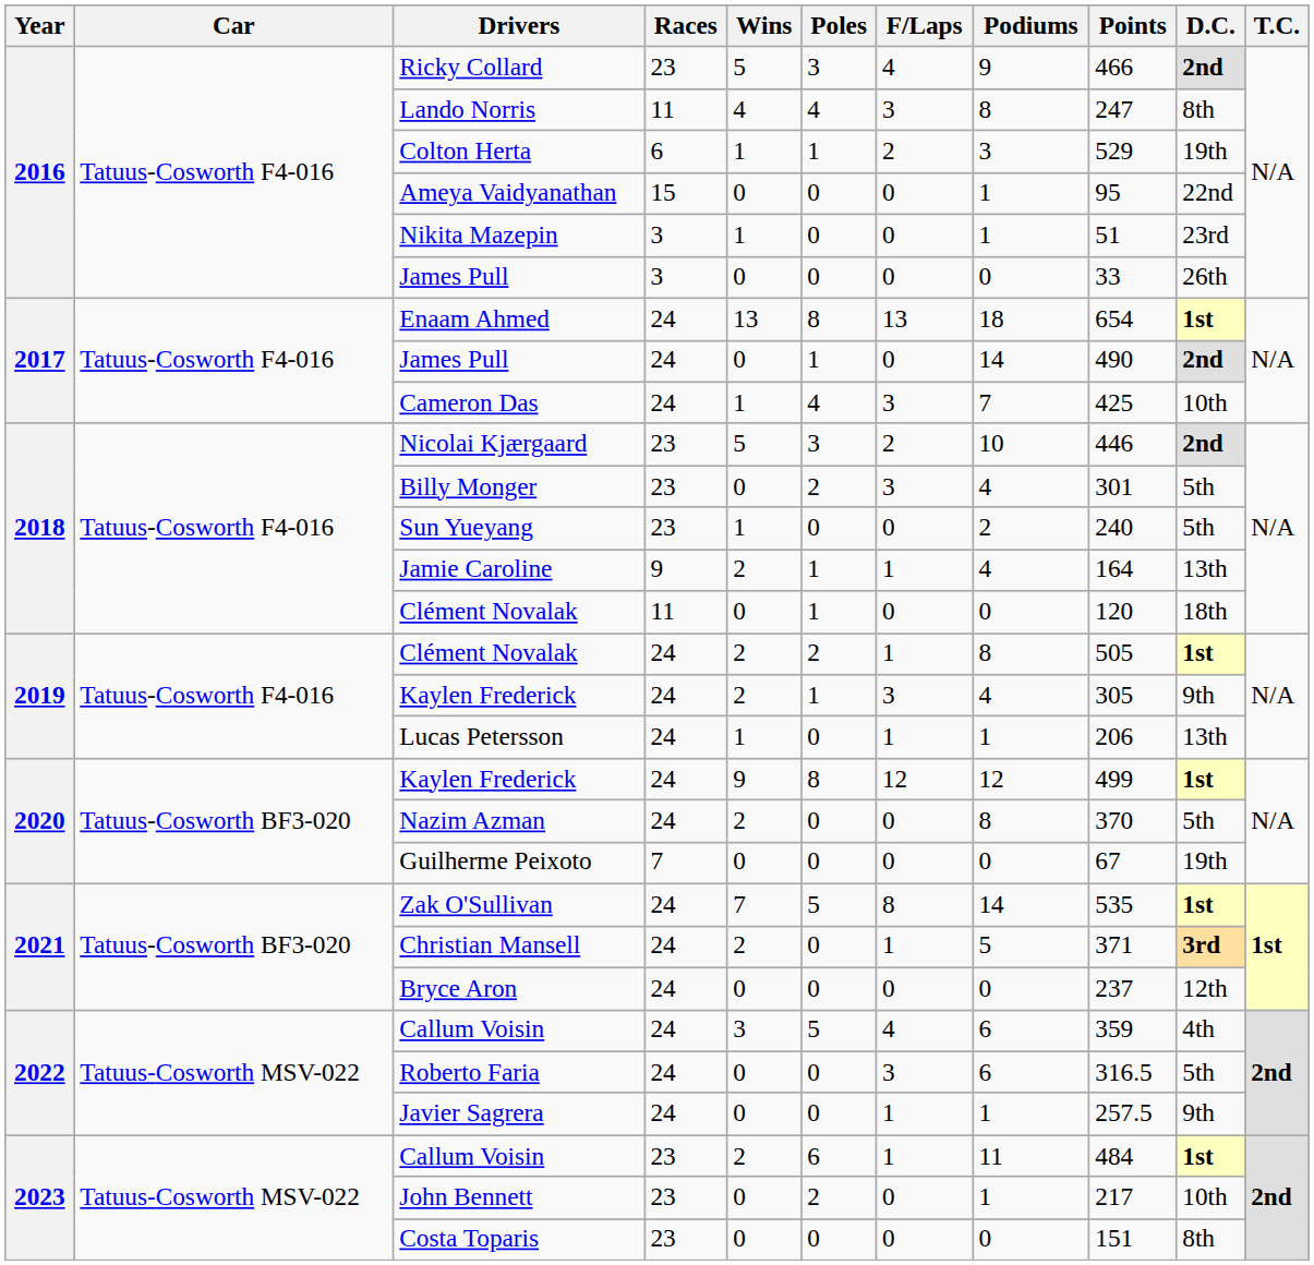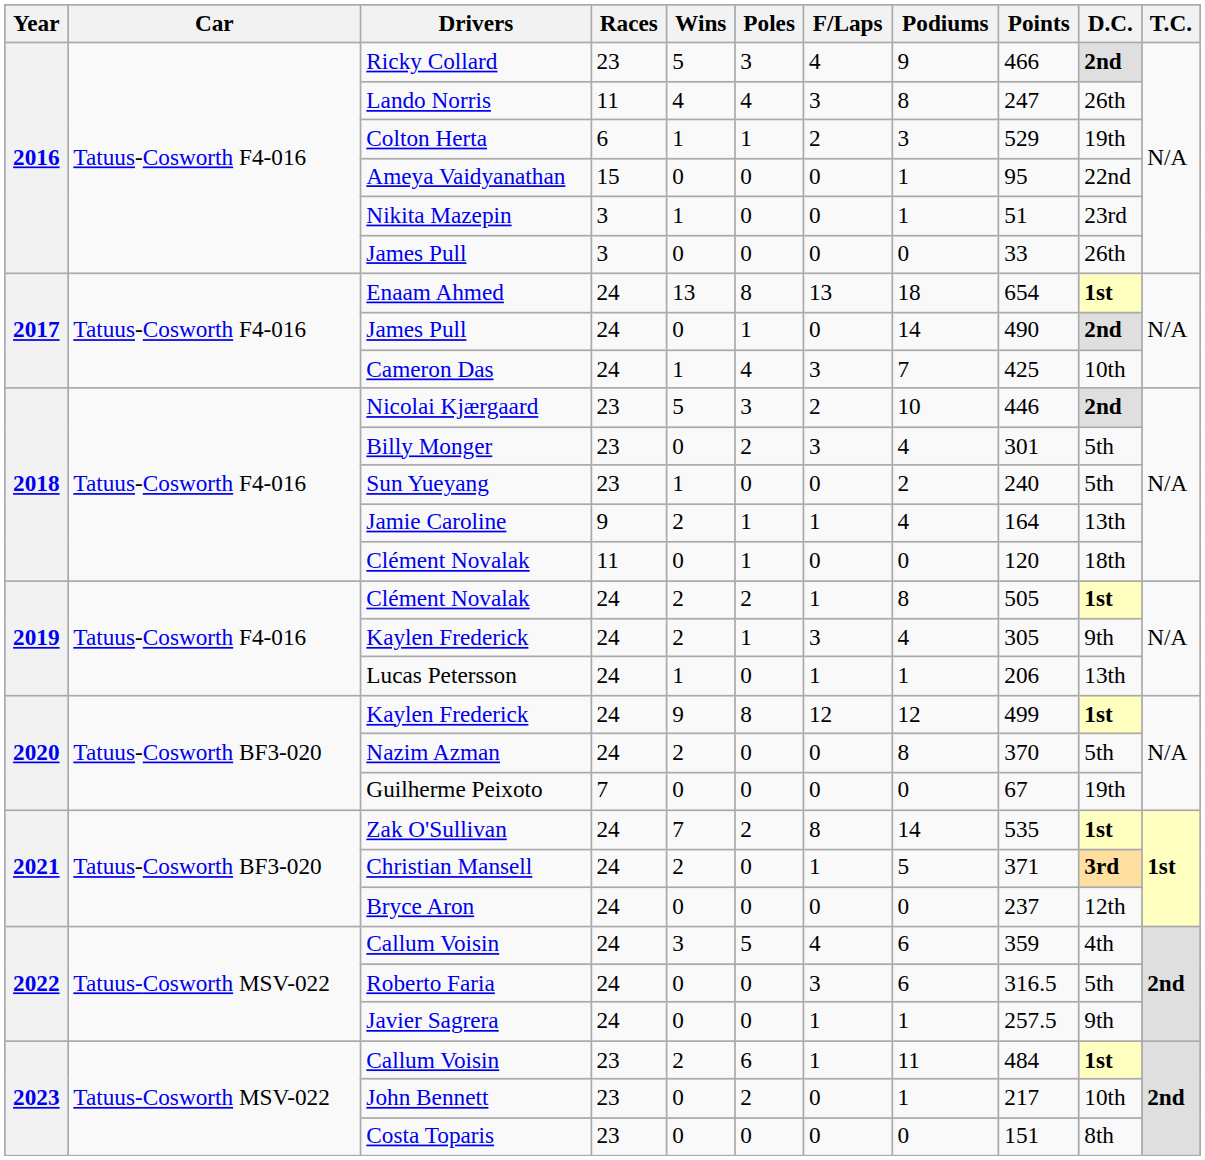 <table class="wikitable" style="font-size:85%; width:700px">
 <tr>
 <th>Year</th>
 <th>Car</th>
 <th>Drivers</th>
 <th>Races</th>
 <th>Wins</th>
 <th>Poles</th>
 <th>F/Laps</th>
 <th>Podiums</th>
 <th>Points</th>
 <th>D.C.</th>
 <th>T.C.</th>
 </tr>
 <tr>
 <th rowspan="6"><a href='#'>2016</a></th>
 <td rowspan="6"><a href='#'>Tatuus</a>-<a href='#'>Cosworth</a> F4-016</td>
 <td> <a href='#'>Ricky Collard</a></td>
 <td>23</td>
 <td>5</td>
 <td>3</td>
 <td>4</td>
 <td>9</td>
 <td>466</td>
 <td style="background:#dfdfdf;"><strong>2nd</strong></td>
 <td rowspan="6">N/A</td>
 </tr>
 <tr>
 <td> <a href='#'>Lando Norris</a></td>
 <td>11</td>
 <td>4</td>
 <td>4</td>
 <td>3</td>
 <td>8</td>
 <td>247</td>
-<td>8th</td>
+<td>26th</td>
 </tr>
 <tr>
 <td> <a href='#'>Colton Herta</a></td>
 <td>6</td>
 <td>1</td>
 <td>1</td>
 <td>2</td>
 <td>3</td>
 <td>529</td>
 <td>19th</td>
 </tr>
 <tr>
 <td> <a href='#'>Ameya Vaidyanathan</a></td>
 <td>15</td>
 <td>0</td>
 <td>0</td>
 <td>0</td>
 <td>1</td>
 <td>95</td>
 <td>22nd</td>
 </tr>
 <tr>
 <td> <a href='#'>Nikita Mazepin</a></td>
 <td>3</td>
 <td>1</td>
 <td>0</td>
 <td>0</td>
 <td>1</td>
 <td>51</td>
 <td>23rd</td>
 </tr>
 <tr>
 <td> <a href='#'>James Pull</a></td>
 <td>3</td>
 <td>0</td>
 <td>0</td>
 <td>0</td>
 <td>0</td>
 <td>33</td>
 <td>26th</td>
 </tr>
 <tr>
 <th rowspan="3"><a href='#'>2017</a></th>
 <td rowspan="3"><a href='#'>Tatuus</a>-<a href='#'>Cosworth</a> F4-016</td>
 <td> <a href='#'>Enaam Ahmed</a></td>
 <td>24</td>
 <td>13</td>
 <td>8</td>
 <td>13</td>
 <td>18</td>
 <td>654</td>
 <td style="background:#FFFFBF;"><strong>1st</strong></td>
 <td rowspan="3">N/A</td>
 </tr>
 <tr>
 <td> <a href='#'>James Pull</a></td>
 <td>24</td>
 <td>0</td>
 <td>1</td>
 <td>0</td>
 <td>14</td>
 <td>490</td>
 <td style="background:#dfdfdf;"><strong>2nd</strong></td>
 </tr>
 <tr>
 <td> <a href='#'>Cameron Das</a></td>
 <td>24</td>
 <td>1</td>
 <td>4</td>
 <td>3</td>
 <td>7</td>
 <td>425</td>
 <td>10th</td>
 </tr>
 <tr>
 <th rowspan="5"><a href='#'>2018</a></th>
 <td rowspan="5"><a href='#'>Tatuus</a>-<a href='#'>Cosworth</a> F4-016</td>
 <td> <a href='#'>Nicolai Kjærgaard</a></td>
 <td>23</td>
 <td>5</td>
 <td>3</td>
 <td>2</td>
 <td>10</td>
 <td>446</td>
 <td style="background:#dfdfdf;"><strong>2nd</strong></td>
 <td rowspan="5">N/A</td>
 </tr>
 <tr>
 <td> <a href='#'>Billy Monger</a></td>
 <td>23</td>
 <td>0</td>
 <td>2</td>
 <td>3</td>
 <td>4</td>
 <td>301</td>
 <td>5th</td>
 </tr>
 <tr>
 <td> <a href='#'>Sun Yueyang</a></td>
 <td>23</td>
 <td>1</td>
 <td>0</td>
 <td>0</td>
 <td>2</td>
 <td>240</td>
 <td>5th</td>
 </tr>
 <tr>
 <td> <a href='#'>Jamie Caroline</a></td>
 <td>9</td>
 <td>2</td>
 <td>1</td>
 <td>1</td>
 <td>4</td>
 <td>164</td>
 <td>13th</td>
 </tr>
 <tr>
 <td> <a href='#'>Clément Novalak</a></td>
 <td>11</td>
 <td>0</td>
 <td>1</td>
 <td>0</td>
 <td>0</td>
 <td>120</td>
 <td>18th</td>
 </tr>
 <tr>
 <th rowspan="3"><a href='#'>2019</a></th>
 <td rowspan="3"><a href='#'>Tatuus</a>-<a href='#'>Cosworth</a> F4-016</td>
 <td> <a href='#'>Clément Novalak</a></td>
 <td>24</td>
 <td>2</td>
 <td>2</td>
 <td>1</td>
 <td>8</td>
 <td>505</td>
 <td style="background:#FFFFBF;"><strong>1st</strong></td>
 <td rowspan="3">N/A</td>
 </tr>
 <tr>
 <td> <a href='#'>Kaylen Frederick</a></td>
 <td>24</td>
 <td>2</td>
 <td>1</td>
 <td>3</td>
 <td>4</td>
 <td>305</td>
 <td>9th</td>
 </tr>
 <tr>
 <td> Lucas Petersson</td>
 <td>24</td>
 <td>1</td>
 <td>0</td>
 <td>1</td>
 <td>1</td>
 <td>206</td>
 <td>13th</td>
 </tr>
 <tr>
 <th rowspan=3><a href='#'>2020</a></th>
 <td rowspan=3><a href='#'>Tatuus</a>-<a href='#'>Cosworth</a> BF3-020</td>
 <td> <a href='#'>Kaylen Frederick</a></td>
 <td>24</td>
 <td>9</td>
 <td>8</td>
 <td>12</td>
 <td>12</td>
 <td>499</td>
 <td style="background:#FFFFBF;"><strong>1st</strong></td>
 <td rowspan="3">N/A</td>
 </tr>
 <tr>
 <td> <a href='#'>Nazim Azman</a></td>
 <td>24</td>
 <td>2</td>
 <td>0</td>
 <td>0</td>
 <td>8</td>
 <td>370</td>
 <td>5th</td>
 </tr>
 <tr>
 <td> Guilherme Peixoto</td>
 <td>7</td>
 <td>0</td>
 <td>0</td>
 <td>0</td>
 <td>0</td>
 <td>67</td>
 <td>19th</td>
 </tr>
 <tr>
 <th rowspan="3"><a href='#'>2021</a></th>
 <td rowspan="3"><a href='#'>Tatuus</a>-<a href='#'>Cosworth</a> BF3-020</td>
 <td> <a href='#'>Zak O'Sullivan</a></td>
 <td>24</td>
 <td>7</td>
-<td>5</td>
+<td>2</td>
 <td>8</td>
 <td>14</td>
 <td>535</td>
 <td style="background:#FFFFBF;"><strong>1st</strong></td>
 <td rowspan="3" style="background:#FFFFBF;"><strong>1st</strong></td>
 </tr>
 <tr>
 <td> <a href='#'>Christian Mansell</a></td>
 <td>24</td>
 <td>2</td>
 <td>0</td>
 <td>1</td>
 <td>5</td>
 <td>371</td>
 <td style="background:#FFDF9F;"><strong>3rd</strong></td>
 </tr>
 <tr>
 <td> <a href='#'>Bryce Aron</a></td>
 <td>24</td>
 <td>0</td>
 <td>0</td>
 <td>0</td>
 <td>0</td>
 <td>237</td>
 <td>12th</td>
 </tr>
 <tr>
 <th rowspan="3"><a href='#'>2022</a></th>
 <td rowspan="3"><a href='#'>Tatuus-</a><a href='#'>Cosworth</a> MSV-022</td>
 <td> <a href='#'>Callum Voisin</a></td>
 <td>24</td>
 <td>3</td>
 <td>5</td>
 <td>4</td>
 <td>6</td>
 <td>359</td>
 <td>4th</td>
 <td rowspan="3" style="background:#DFDFDF;"><strong>2nd</strong></td>
 </tr>
 <tr>
 <td> <a href='#'>Roberto Faria</a></td>
 <td>24</td>
 <td>0</td>
 <td>0</td>
 <td>3</td>
 <td>6</td>
 <td>316.5</td>
 <td>5th</td>
 </tr>
 <tr>
 <td> <a href='#'>Javier Sagrera</a></td>
 <td>24</td>
 <td>0</td>
 <td>0</td>
 <td>1</td>
 <td>1</td>
 <td>257.5</td>
 <td>9th</td>
 </tr>
 <tr>
 <th rowspan="3"><a href='#'>2023</a></th>
 <td rowspan="3"><a href='#'>Tatuus-</a><a href='#'>Cosworth</a> MSV-022</td>
 <td> <a href='#'>Callum Voisin</a></td>
 <td>23</td>
 <td>2</td>
 <td>6</td>
 <td>1</td>
 <td>11</td>
 <td>484</td>
 <td style="background:#FFFFBF;"><strong>1st</strong></td>
 <td rowspan="3" style="background:#DFDFDF;"><strong>2nd</strong></td>
 </tr>
 <tr>
 <td> <a href='#'>John Bennett</a></td>
 <td>23</td>
 <td>0</td>
 <td>2</td>
 <td>0</td>
 <td>1</td>
 <td>217</td>
 <td>10th</td>
 </tr>
 <tr>
 <td> <a href='#'>Costa Toparis</a></td>
 <td>23</td>
 <td>0</td>
 <td>0</td>
 <td>0</td>
 <td>0</td>
 <td>151</td>
 <td>8th</td>
 </tr>
 </table>
